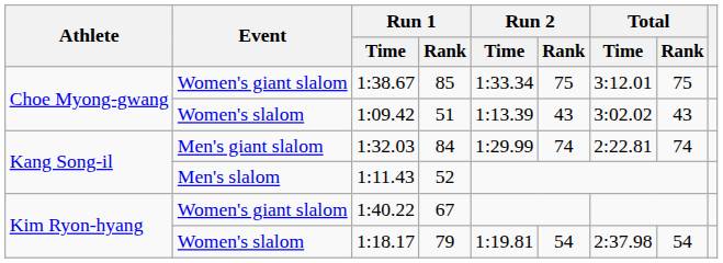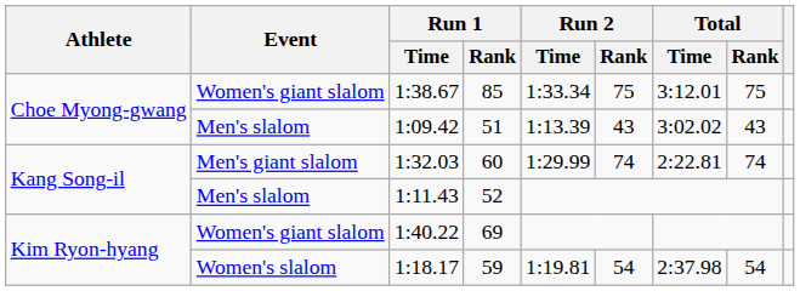 <table class="wikitable" style="font-size:90%">
 <tr>
 <th rowspan=2>Athlete</th>
 <th rowspan=2>Event</th>
 <th colspan=2>Run 1</th>
 <th colspan=2>Run 2</th>
 <th colspan=2>Total</th>
 <th rowspan=2></th>
 </tr>
 <tr style="font-size:95%">
 <th>Time</th>
 <th>Rank</th>
 <th>Time</th>
 <th>Rank</th>
 <th>Time</th>
 <th>Rank</th>
 </tr>
 <tr align=center>
 <td align=left rowspan=2><a href='#'>Choe Myong-gwang</a></td>
 <td align=left><a href='#'>Women's giant slalom</a></td>
 <td>1:38.67</td>
 <td>85</td>
 <td>1:33.34</td>
 <td>75</td>
 <td>3:12.01</td>
 <td>75</td>
 <td></td>
 </tr>
 <tr align=center>
-<td align=left><a href='#'>Women's slalom</a></td>
+<td align=left><a href='#'>Men's slalom</a></td>
 <td>1:09.42</td>
 <td>51</td>
 <td>1:13.39</td>
 <td>43</td>
 <td>3:02.02</td>
 <td>43</td>
 <td></td>
 </tr>
 <tr align=center>
 <td align=left rowspan=2><a href='#'>Kang Song-il</a></td>
 <td align=left><a href='#'>Men's giant slalom</a></td>
 <td>1:32.03</td>
-<td>84</td>
+<td>60</td>
 <td>1:29.99</td>
 <td>74</td>
 <td>2:22.81</td>
 <td>74</td>
 <td></td>
 </tr>
 <tr align=center>
 <td align=left><a href='#'>Men's slalom</a></td>
 <td>1:11.43</td>
 <td>52</td>
 <td colspan=4></td>
 <td></td>
 </tr>
 <tr align=center>
 <td align=left rowspan=2><a href='#'>Kim Ryon-hyang</a></td>
 <td align=left><a href='#'>Women's giant slalom</a></td>
 <td>1:40.22</td>
-<td>67</td>
+<td>69</td>
 <td colspan=2></td>
 <td colspan=2></td>
 <td></td>
 </tr>
 <tr align=center>
 <td align=left><a href='#'>Women's slalom</a></td>
 <td>1:18.17</td>
-<td>79</td>
+<td>59</td>
 <td>1:19.81</td>
 <td>54</td>
 <td>2:37.98</td>
 <td>54</td>
 <td></td>
 </tr>
 </table>
